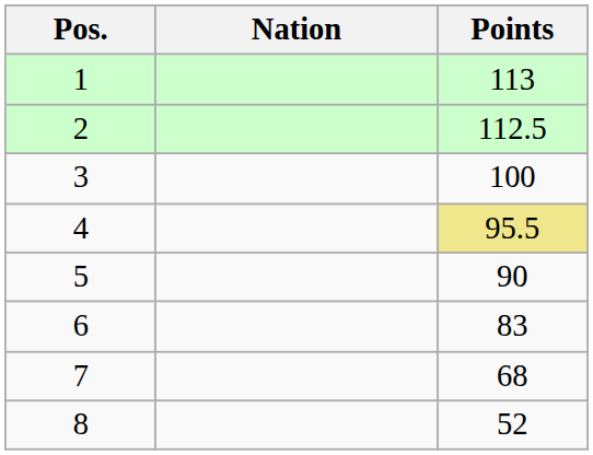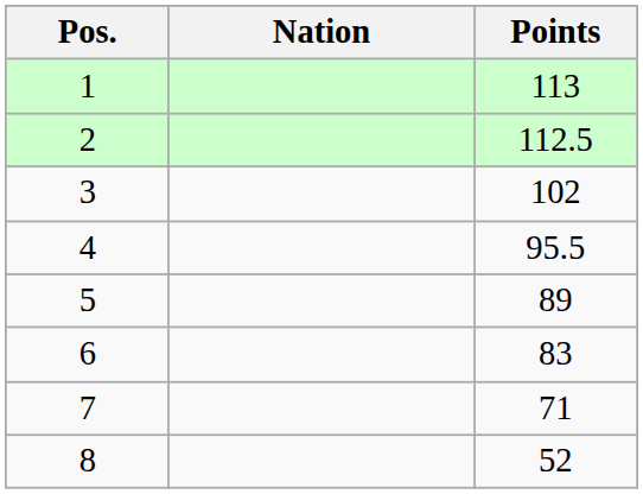 <table class="wikitable gauche" cellspacing="1" style="width:300px;">
 <tr style="background:#efefef; text-align:center;">
 <th style="width:70px;">Pos.</th>
 <th>Nation</th>
 <th style="width:70px;">Points</th>
 </tr>
 <tr style="vertical-align:top; text-align:center; background:#ccffcc;">
 <td>1</td>
 <td style="text-align:left;"></td>
 <td>113</td>
 </tr>
 <tr style="vertical-align:top; text-align:center; background:#ccffcc;">
 <td>2</td>
 <td style="text-align:left;"></td>
 <td>112.5</td>
 </tr>
 <tr style="vertical-align:top; text-align:center;">
 <td>3</td>
 <td style="text-align:left;"></td>
-<td>100</td>
+<td>102</td>
 </tr>
 <tr style="vertical-align:top; text-align:center;">
 <td>4</td>
 <td style="text-align:left;"></td>
-<td style="background: khaki;">95.5</td>
+<td>95.5</td>
 </tr>
 <tr style="vertical-align:top; text-align:center;">
 <td>5</td>
 <td style="text-align:left;"></td>
-<td>90</td>
+<td>89</td>
 </tr>
 <tr style="vertical-align:top; text-align:center;">
 <td>6</td>
 <td style="text-align:left;"></td>
 <td>83</td>
 </tr>
 <tr style="vertical-align:top; text-align:center;">
 <td>7</td>
 <td style="text-align:left;"></td>
-<td>68</td>
+<td>71</td>
 </tr>
 <tr style="vertical-align:top; text-align:center;">
 <td>8</td>
 <td style="text-align:left;"></td>
 <td>52</td>
 </tr>
 </table>
